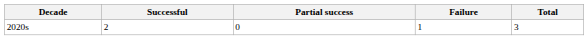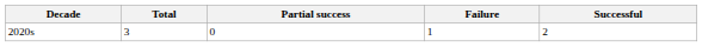 <table class="wikitable" style="margin: 1em auto 1em auto;background:#fff; font-size:95%;width:60%">
 <tr>
 <th>Decade</th>
-<th>Successful</th>
+<th>Total</th>
 <th>Partial success</th>
 <th>Failure</th>
-<th>Total</th>
+<th>Successful</th>
 </tr>
 <tr>
 <td>2020s</td>
-<td>2</td>
+<td>3</td>
 <td>0</td>
 <td>1</td>
-<td>3</td>
+<td>2</td>
 </tr>
 </table>
